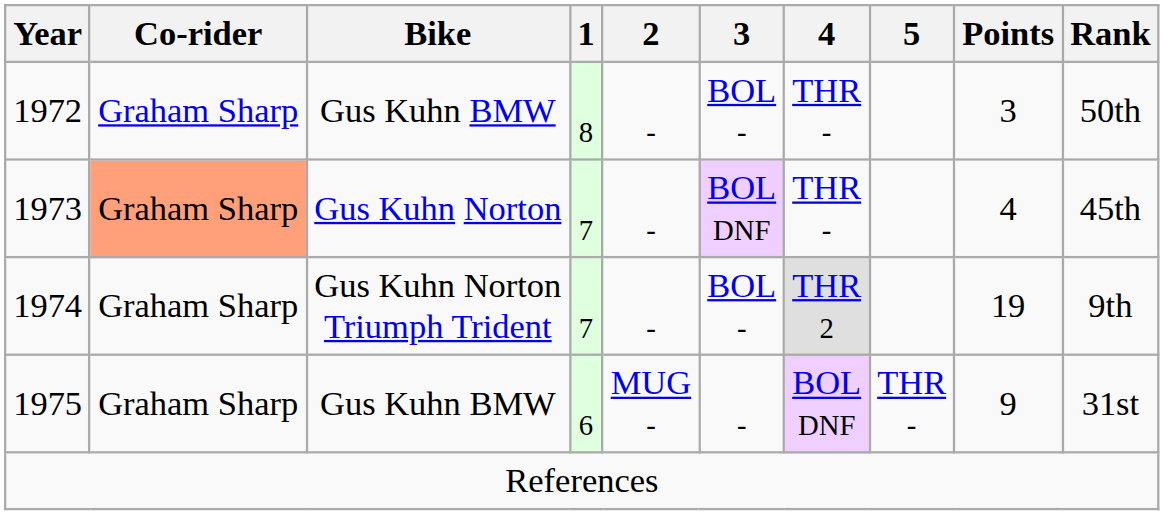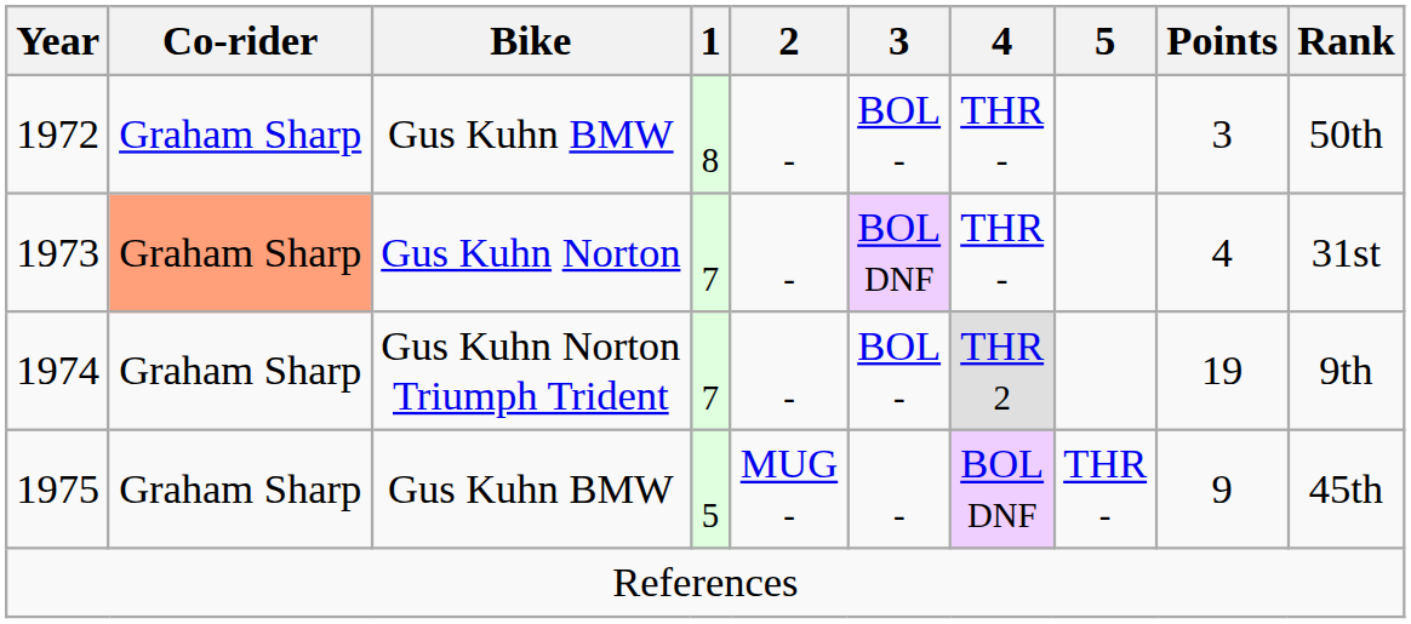 <table class="wikitable" style="text-align:center; font-size:95%">
 <tr>
 <th>Year</th>
 <th>Co-rider</th>
 <th>Bike</th>
 <th>1</th>
 <th>2</th>
 <th>3</th>
 <th>4</th>
 <th>5</th>
 <th>Points</th>
 <th>Rank</th>
 </tr>
 <tr>
 <td>1972</td>
 <td><a href='#'>Graham Sharp</a></td>
 <td>Gus Kuhn <a href='#'>BMW</a></td>
 <td style="background:#DFFFDF;"><br><small>8</small></td>
 <td><br><small>-</small></td>
 <td><a href='#'>BOL</a><br><small>-</small></td>
 <td><a href='#'>THR</a><br><small>-</small></td>
 <td></td>
 <td>3</td>
 <td>50th</td>
 </tr>
 <tr>
 <td>1973</td>
 <td style="background: lightsalmon;">Graham Sharp</td>
 <td><a href='#'>Gus Kuhn</a> <a href='#'>Norton</a></td>
 <td style="background:#DFFFDF;"><br><small>7</small></td>
 <td><br><small>-</small></td>
 <td style="background:#EFCFFF;"><a href='#'>BOL</a><br><small>DNF</small></td>
 <td><a href='#'>THR</a><br><small>-</small></td>
 <td></td>
 <td>4</td>
-<td>45th</td>
+<td>31st</td>
 </tr>
 <tr>
 <td>1974</td>
 <td>Graham Sharp</td>
 <td>Gus Kuhn Norton<br><a href='#'>Triumph Trident</a></td>
 <td style="background:#DFFFDF;"><br><small>7</small></td>
 <td><br><small>-</small></td>
 <td><a href='#'>BOL</a><br><small>-</small></td>
 <td style="background:#dfdfdf;"><a href='#'>THR</a><br><small>2</small></td>
 <td></td>
 <td>19</td>
 <td>9th</td>
 </tr>
 <tr>
 <td>1975</td>
 <td>Graham Sharp</td>
 <td>Gus Kuhn BMW</td>
-<td style="background:#DFFFDF;"><br><small>6</small></td>
+<td style="background:#DFFFDF;"><br><small>5</small></td>
 <td><a href='#'>MUG</a><br><small>-</small></td>
 <td><br><small>-</small></td>
 <td style="background:#EFCFFF;"><a href='#'>BOL</a><br><small>DNF</small></td>
 <td><a href='#'>THR</a><br><small>-</small></td>
 <td>9</td>
-<td>31st</td>
+<td>45th</td>
 </tr>
 <tr>
 <td colspan=10 align="center">References</td>
 </tr>
 </table>
